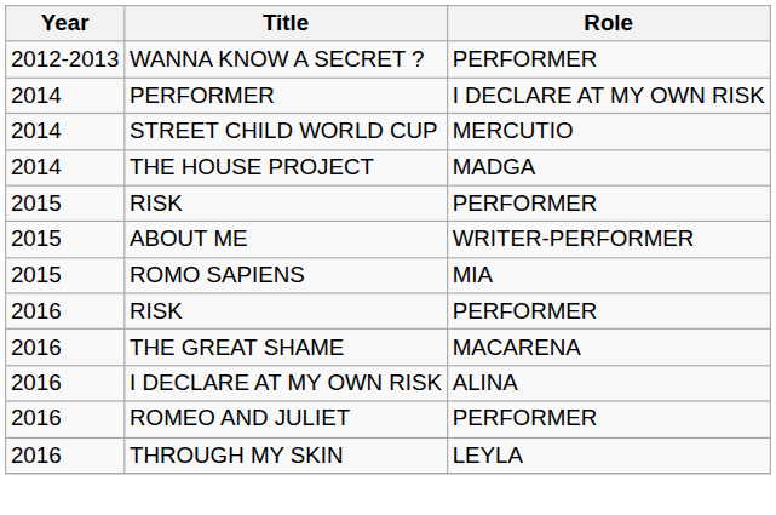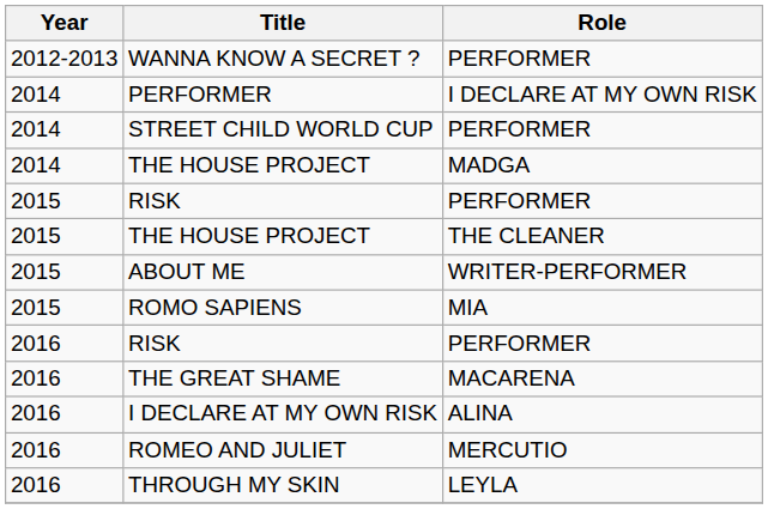 <table class="wikitable sortable">
 <tr>
 <th>Year</th>
 <th>Title</th>
 <th>Role</th>
 </tr>
 <tr>
 <td>2012-2013</td>
 <td>WANNA KNOW A SECRET ?</td>
 <td>PERFORMER</td>
 </tr>
 <tr>
 <td>2014</td>
 <td>PERFORMER</td>
 <td>I DECLARE AT MY OWN RISK</td>
 </tr>
 <tr>
 <td>2014</td>
 <td>STREET CHILD WORLD CUP</td>
-<td>MERCUTIO</td>
+<td>PERFORMER</td>
 </tr>
 <tr>
 <td>2014</td>
 <td>THE HOUSE PROJECT</td>
 <td>MADGA</td>
 </tr>
 <tr>
 <td>2015</td>
 <td>RISK</td>
 <td>PERFORMER</td>
+</tr>
+<tr>
+<td>2015</td>
+<td>THE HOUSE PROJECT</td>
+<td>THE CLEANER</td>
 </tr>
 <tr>
 <td>2015</td>
 <td>ABOUT ME</td>
 <td>WRITER-PERFORMER</td>
 </tr>
 <tr>
 <td>2015</td>
 <td>ROMO SAPIENS</td>
 <td>MIA</td>
 </tr>
 <tr>
 <td>2016</td>
 <td>RISK</td>
 <td>PERFORMER</td>
 </tr>
 <tr>
 <td>2016</td>
 <td>THE GREAT SHAME</td>
 <td>MACARENA</td>
 </tr>
 <tr>
 <td>2016</td>
 <td>I DECLARE AT MY OWN RISK</td>
 <td>ALINA</td>
 </tr>
 <tr>
 <td>2016</td>
 <td>ROMEO AND JULIET</td>
-<td>PERFORMER</td>
+<td>MERCUTIO</td>
 </tr>
 <tr>
 <td>2016</td>
 <td>THROUGH MY SKIN</td>
 <td>LEYLA</td>
 </tr>
 <tr>
 </tr>
 </table>
